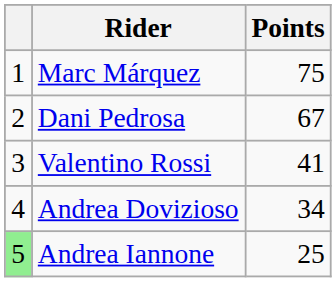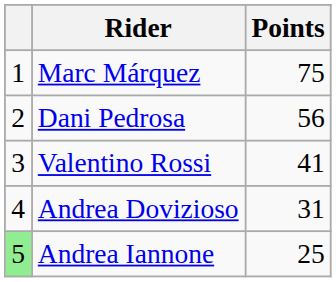 <table class="wikitable" style="font-size: 95%;">
 <tr>
 <th></th>
 <th>Rider</th>
 <th>Points</th>
 </tr>
 <tr>
 <td align=center>1</td>
 <td> <a href='#'>Marc Márquez</a></td>
 <td align=right>75</td>
 </tr>
 <tr>
 <td align=center>2</td>
 <td> <a href='#'>Dani Pedrosa</a></td>
-<td align=right>67</td>
+<td align=right>56</td>
 </tr>
 <tr>
 <td align=center>3</td>
 <td> <a href='#'>Valentino Rossi</a></td>
 <td align=right>41</td>
 </tr>
 <tr>
 <td align=center>4</td>
 <td> <a href='#'>Andrea Dovizioso</a></td>
-<td align=right>34</td>
+<td align=right>31</td>
 </tr>
 <tr>
 <td align=center style="background: lightgreen;">5</td>
 <td> <a href='#'>Andrea Iannone</a></td>
 <td align=right>25</td>
 </tr>
 </table>
